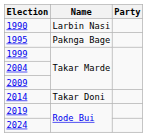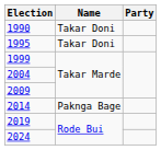 <table class="wikitable sortable">
 <tr>
 <th>Election</th>
 <th>Name</th>
 <th colspan=2>Party</th>
 </tr>
 <tr>
 <td><a href='#'>1990</a></td>
-<td>Larbin Nasi</td>
+<td>Takar Doni</td>
 <td></td>
 </tr>
 <tr>
 <td><a href='#'>1995</a></td>
-<td>Paknga Bage</td>
+<td>Takar Doni</td>
 <td></td>
 </tr>
 <tr>
 <td><a href='#'>1999</a></td>
 <td rowspan=3>Takar Marde</td>
 </tr>
 <tr>
 <td><a href='#'>2004</a></td>
 </tr>
 <tr>
 <td><a href='#'>2009</a></td>
 </tr>
 <tr>
 <td><a href='#'>2014</a></td>
-<td>Takar Doni</td>
+<td>Paknga Bage</td>
 <td></td>
 </tr>
 <tr>
 <td><a href='#'>2019</a></td>
 <td rowspan=2><a href='#'>Rode Bui</a></td>
 <td></td>
 </tr>
 <tr>
 <td><a href='#'>2024</a></td>
 </tr>
 </table>
